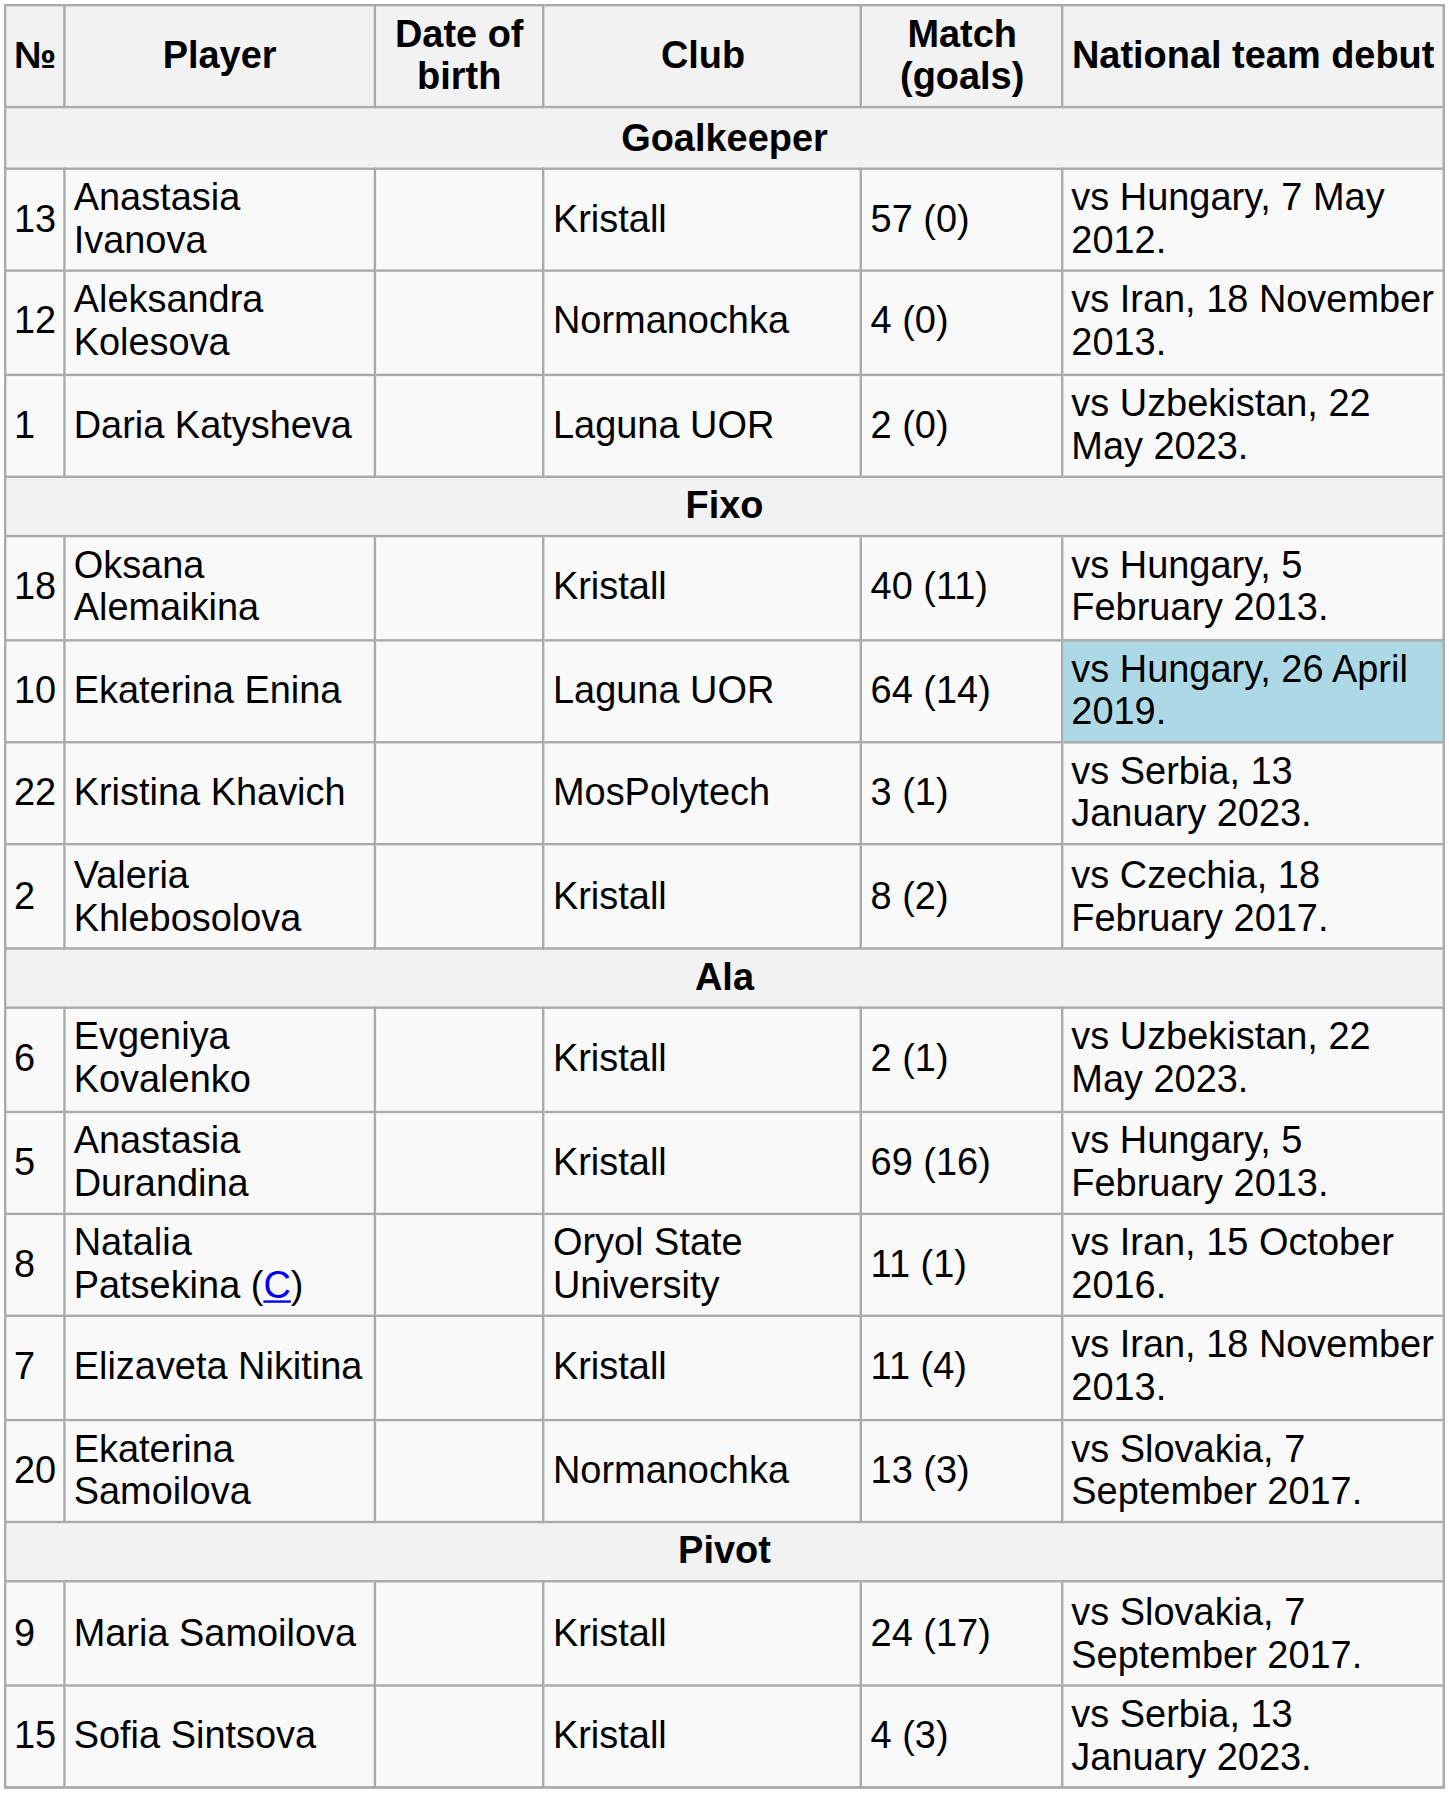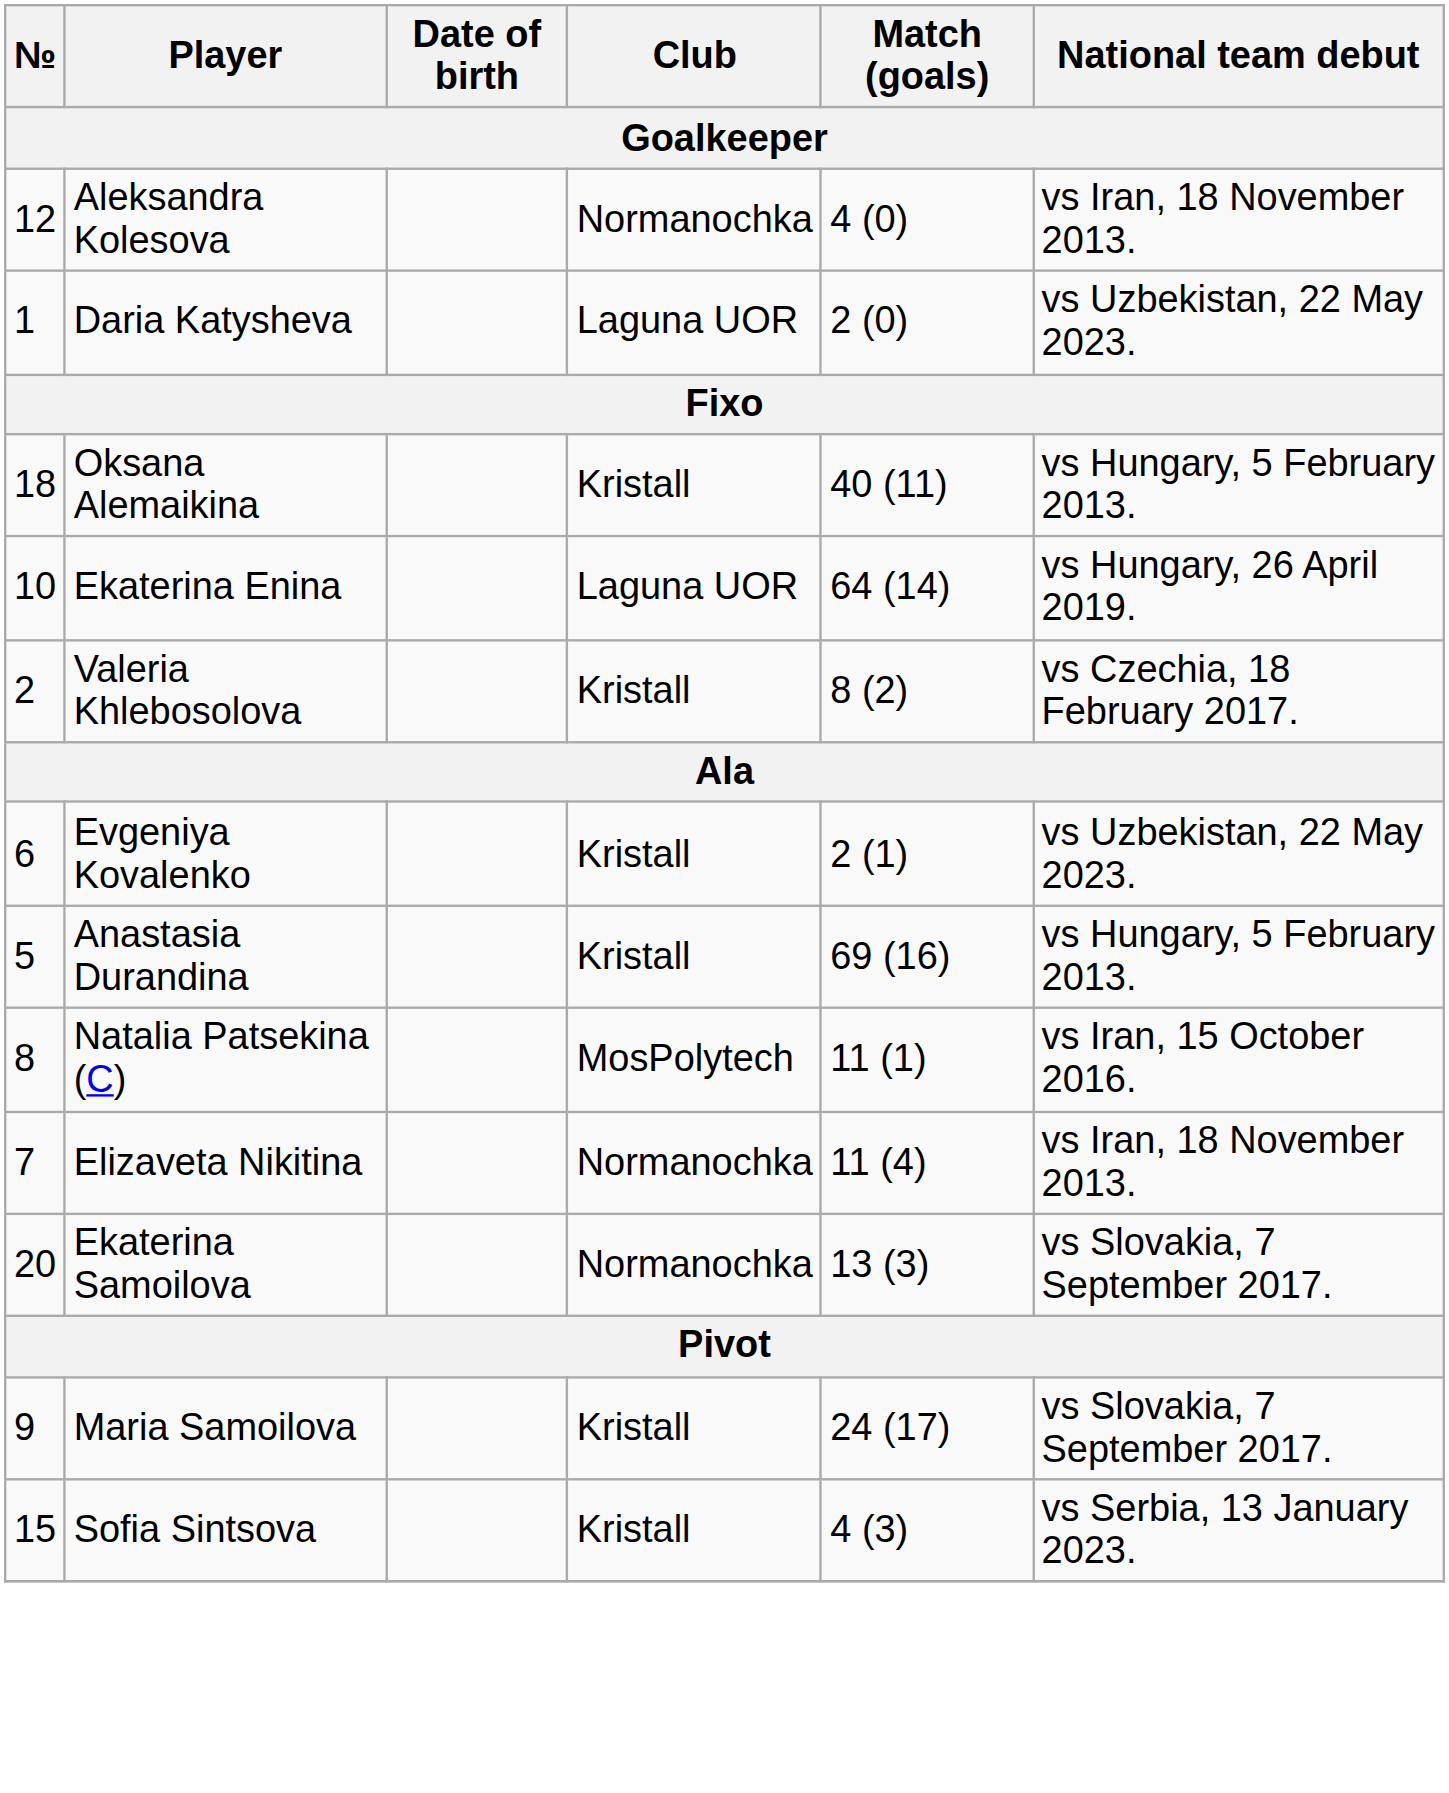 <table class="wikitable sortable" style="text-align: left;">
 <tr>
 <th>№</th>
 <th>Player</th>
 <th>Date of birth</th>
 <th>Club</th>
 <th>Match (goals)</th>
 <th>National team debut</th>
 </tr>
 <tr>
 <th colspan="6">Goalkeeper</th>
-</tr>
-<tr>
-<td>13</td>
-<td>Anastasia Ivanova</td>
-<td></td>
-<td>  Kristall</td>
-<td>57 (0)</td>
-<td>vs  Hungary, 7 May 2012.</td>
 </tr>
 <tr>
 <td>12</td>
 <td>Aleksandra Kolesova</td>
 <td></td>
 <td> Normanochka</td>
 <td>4 (0)</td>
 <td>vs  Iran, 18 November 2013.</td>
 </tr>
 <tr>
 <td>1</td>
 <td>Daria Katysheva</td>
 <td></td>
 <td> Laguna UOR</td>
 <td>2 (0)</td>
 <td>vs  Uzbekistan, 22 May 2023.</td>
 </tr>
 <tr>
 <th colspan="6">Fixo</th>
 </tr>
 <tr>
 <td>18</td>
 <td>Oksana Alemaikina</td>
 <td></td>
 <td> Kristall</td>
 <td>40 (11)</td>
 <td>vs  Hungary, 5 February 2013.</td>
 </tr>
 <tr>
 <td>10</td>
 <td>Ekaterina Enina</td>
 <td></td>
 <td> Laguna UOR</td>
 <td>64 (14)</td>
-<td style="background: lightblue;">vs  Hungary, 26 April 2019.</td>
-</tr>
-<tr>
-<td>22</td>
-<td>Kristina Khavich</td>
-<td></td>
-<td> MosPolytech</td>
-<td>3 (1)</td>
-<td>vs  Serbia, 13 January 2023.</td>
+<td>vs  Hungary, 26 April 2019.</td>
 </tr>
 <tr>
 <td>2</td>
 <td>Valeria Khlebosolova</td>
 <td></td>
 <td> Kristall</td>
 <td>8 (2)</td>
 <td>vs  Czechia, 18 February 2017.</td>
 </tr>
 <tr>
 <th colspan="6">Ala</th>
 </tr>
 <tr>
 <td>6</td>
 <td>Evgeniya Kovalenko</td>
 <td></td>
 <td> Kristall</td>
 <td>2 (1)</td>
 <td>vs  Uzbekistan, 22 May 2023.</td>
 </tr>
 <tr>
 <td>5</td>
 <td>Anastasia Durandina</td>
 <td></td>
 <td> Kristall</td>
 <td>69 (16)</td>
 <td>vs  Hungary, 5 February 2013.</td>
 </tr>
 <tr>
 <td>8</td>
 <td>Natalia Patsekina (<a href='#'>C</a>)</td>
 <td></td>
-<td> Oryol State University</td>
+<td> MosPolytech</td>
 <td>11 (1)</td>
 <td>vs  Iran, 15 October 2016.</td>
 </tr>
 <tr>
 <td>7</td>
 <td>Elizaveta Nikitina</td>
 <td></td>
-<td> Kristall</td>
+<td> Normanochka</td>
 <td>11 (4)</td>
 <td>vs  Iran, 18 November 2013.</td>
 </tr>
 <tr>
 <td>20</td>
 <td>Ekaterina Samoilova</td>
 <td></td>
 <td> Normanochka</td>
 <td>13 (3)</td>
 <td>vs  Slovakia, 7 September 2017.</td>
 </tr>
 <tr>
 <th colspan="6">Pivot</th>
 </tr>
 <tr>
 <td>9</td>
 <td>Maria Samoilova</td>
 <td></td>
 <td> Kristall</td>
 <td>24 (17)</td>
 <td>vs  Slovakia, 7 September 2017.</td>
 </tr>
 <tr>
 <td>15</td>
 <td>Sofia Sintsova</td>
 <td></td>
 <td> Kristall</td>
 <td>4 (3)</td>
 <td>vs  Serbia, 13 January 2023.</td>
 </tr>
 <tr>
 </tr>
 </table>
